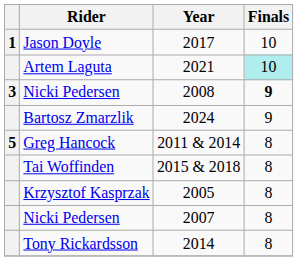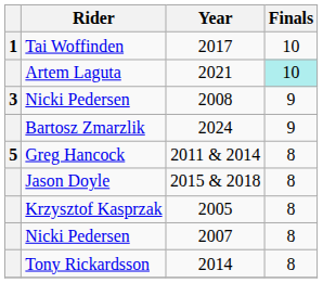 <table class="wikitable" style="text-align:center">
 <tr>
 <th></th>
 <th>Rider</th>
 <th>Year</th>
 <th>Finals</th>
 </tr>
 <tr>
 <th>1</th>
-<td align=left> <a href='#'>Jason Doyle</a></td>
+<td align=left> <a href='#'>Tai Woffinden</a></td>
 <td>2017</td>
 <td>10</td>
 </tr>
 <tr>
 <th></th>
 <td align=left> <a href='#'>Artem Laguta</a></td>
 <td>2021</td>
 <td style="background: paleturquoise;">10</td>
 </tr>
 <tr>
 <th>3</th>
 <td align=left> <a href='#'>Nicki Pedersen</a></td>
 <td>2008</td>
-<td><strong>9</strong></td>
+<td>9</td>
 </tr>
 <tr>
 <th></th>
 <td align=left> <a href='#'>Bartosz Zmarzlik</a></td>
 <td>2024</td>
 <td>9</td>
 </tr>
 <tr>
 <th>5</th>
 <td align=left> <a href='#'>Greg Hancock</a></td>
 <td>2011 & 2014</td>
 <td>8</td>
 </tr>
 <tr>
 <th></th>
-<td align=left> <a href='#'>Tai Woffinden</a></td>
+<td align=left> <a href='#'>Jason Doyle</a></td>
 <td>2015 & 2018</td>
 <td>8</td>
 </tr>
 <tr>
 <th></th>
 <td align=left> <a href='#'>Krzysztof Kasprzak</a></td>
 <td>2005</td>
 <td>8</td>
 </tr>
 <tr>
 <th></th>
 <td align=left> <a href='#'>Nicki Pedersen</a></td>
 <td>2007</td>
 <td>8</td>
 </tr>
 <tr>
 <th></th>
 <td align=left> <a href='#'>Tony Rickardsson</a></td>
 <td>2014</td>
 <td>8</td>
 </tr>
 <tr>
 </tr>
 </table>
